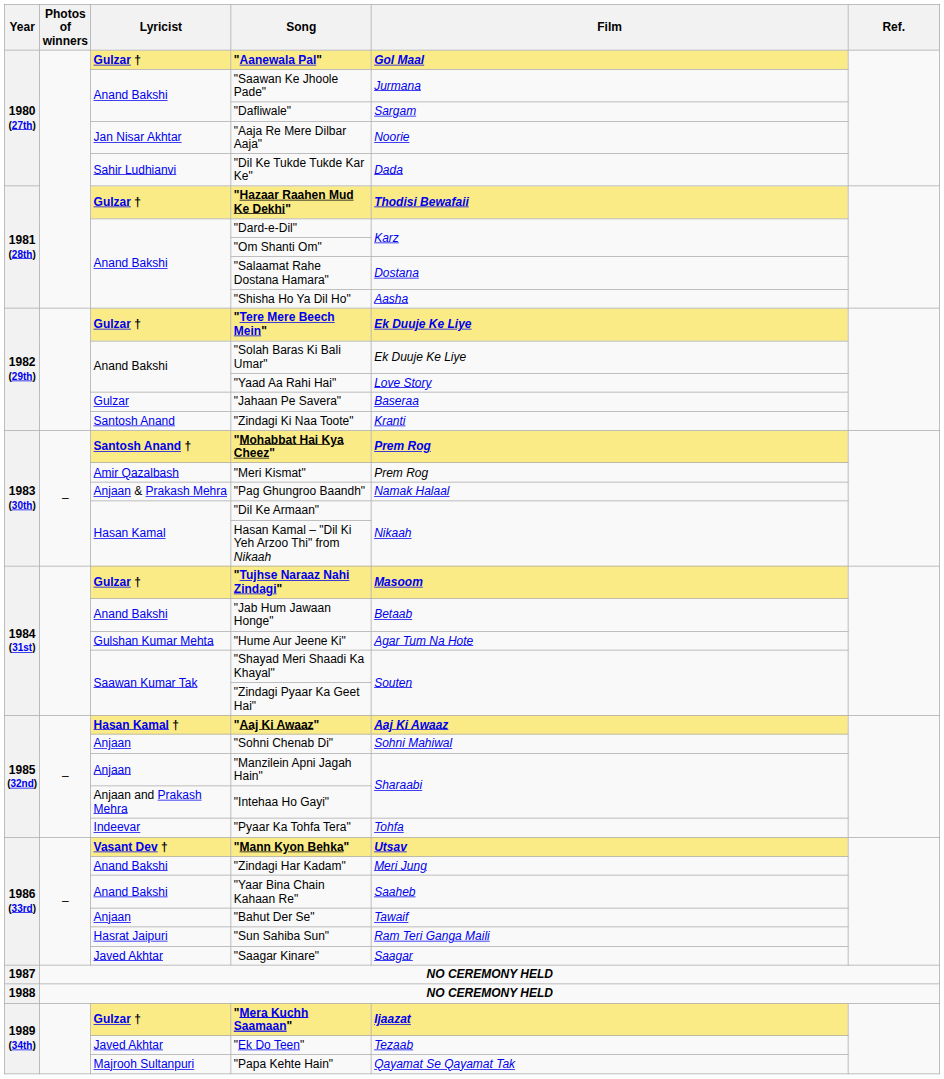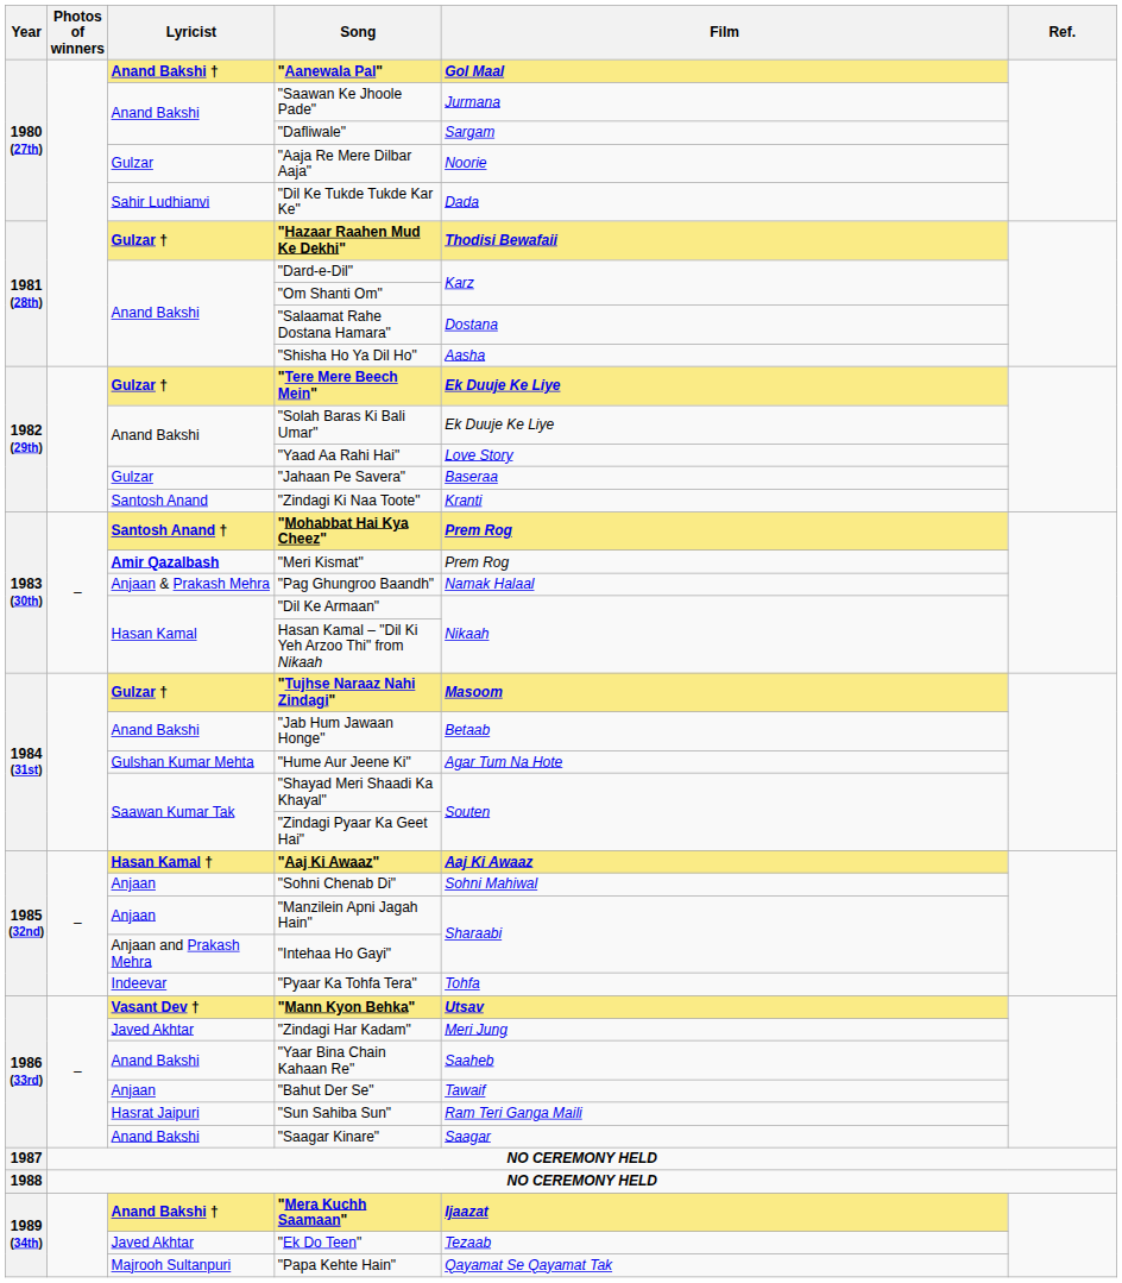 <table class="wikitable sortable" style="text-align:left;">
 <tr>
 <th scope="col" style="width:3%; text-align:center;">Year</th>
 <th scope="col" style="width:3%;text-align:center;">Photos of winners</th>
 <th scope="col" style="width:15%;text-align:center;">Lyricist</th>
 <th scope="col" style="width:15%;text-align:center;">Song</th>
 <th>Film</th>
 <th>Ref.</th>
 </tr>
 <tr>
 <th rowspan="5" scope="row" style="text-align:center">1980<br><small>(<a href='#'>27th</a>)</small></th>
 <td rowspan="10" style="text-align:center"></td>
-<td style="background:#FAEB86;"><strong><a href='#'>Gulzar</a></strong> <strong>†</strong></td>
+<td style="background:#FAEB86;"><a href='#'><strong>Anand Bakshi</strong></a> <strong>†</strong></td>
 <td style="background:#FAEB86;"><strong>"<a href='#'>Aanewala Pal</a>"</strong></td>
 <td style="background:#FAEB86;"><strong><em><a href='#'>Gol Maal</a></em></strong></td>
 <td rowspan="5"></td>
 </tr>
 <tr>
 <td rowspan="2"><a href='#'>Anand Bakshi</a></td>
 <td>"Saawan Ke Jhoole Pade"</td>
 <td><em><a href='#'>Jurmana</a></em></td>
 </tr>
 <tr>
 <td>"Dafliwale"</td>
 <td><em><a href='#'>Sargam</a></em></td>
 </tr>
 <tr>
-<td><a href='#'>Jan Nisar Akhtar</a></td>
+<td><a href='#'>Gulzar</a></td>
 <td>"Aaja Re Mere Dilbar Aaja"</td>
 <td><em><a href='#'>Noorie</a></em></td>
 </tr>
 <tr>
 <td><a href='#'>Sahir Ludhianvi</a></td>
 <td>"Dil Ke Tukde Tukde Kar Ke"</td>
 <td><em><a href='#'>Dada</a></em></td>
 </tr>
 <tr>
 <th rowspan="5" scope="row" style="text-align:center">1981<br><small>(<a href='#'>28th</a>)</small></th>
 <td style="background:#FAEB86;"><strong><a href='#'>Gulzar</a></strong> <strong>†</strong></td>
 <td style="background:#FAEB86;"><strong>"<u>Hazaar Raahen Mud Ke Dekhi</u>"</strong></td>
 <td style="background:#FAEB86;"><em><a href='#'><strong>Thodisi Bewafaii</strong></a></em></td>
 <td rowspan="5"></td>
 </tr>
 <tr>
 <td rowspan="4"><a href='#'>Anand Bakshi</a></td>
 <td>"Dard-e-Dil"</td>
 <td rowspan="2"><em><a href='#'>Karz</a></em></td>
 </tr>
 <tr>
 <td>"Om Shanti Om"</td>
 </tr>
 <tr>
 <td>"Salaamat Rahe Dostana Hamara"</td>
 <td><em><a href='#'>Dostana</a></em></td>
 </tr>
 <tr>
 <td>"Shisha Ho Ya Dil Ho"</td>
 <td><em><a href='#'>Aasha</a></em></td>
 </tr>
 <tr>
 <th rowspan="5" scope="row" style="text-align:center">1982<br><small>(<a href='#'>29th</a>)</small></th>
 <td rowspan="5"></td>
 <td style="background:#FAEB86;"><strong><a href='#'>Gulzar</a></strong> <strong>†</strong></td>
 <td style="background:#FAEB86;"><strong>"<a href='#'>Tere Mere Beech Mein</a>"</strong></td>
 <td style="background:#FAEB86;"><em><a href='#'><strong>Ek Duuje Ke Liye</strong></a></em></td>
 <td rowspan="5"></td>
 </tr>
 <tr>
 <td rowspan="2">Anand Bakshi</td>
 <td>"Solah Baras Ki Bali Umar"</td>
 <td><em>Ek Duuje Ke Liye</em></td>
 </tr>
 <tr>
 <td>"Yaad Aa Rahi Hai"</td>
 <td><em><a href='#'>Love Story</a></em></td>
 </tr>
 <tr>
 <td><a href='#'>Gulzar</a></td>
 <td>"Jahaan Pe Savera"</td>
 <td><em><a href='#'>Baseraa</a></em></td>
 </tr>
 <tr>
 <td><a href='#'>Santosh Anand</a></td>
 <td>"Zindagi Ki Naa Toote"</td>
 <td><em><a href='#'>Kranti</a></em></td>
 </tr>
 <tr>
 <th rowspan="5" scope="row" style="text-align:center">1983<br><small>(<a href='#'>30th</a>)</small></th>
 <td rowspan="5" style="text-align:center">–</td>
 <td style="background:#FAEB86;"><strong><a href='#'>Santosh Anand</a></strong> <strong>†</strong></td>
 <td style="background:#FAEB86;"><strong>"<u>Mohabbat Hai Kya Cheez</u>"</strong></td>
 <td style="background:#FAEB86;"><strong><em><a href='#'>Prem Rog</a></em></strong></td>
 <td rowspan="5"></td>
 </tr>
 <tr>
-<td><a href='#'>Amir Qazalbash</a></td>
+<td><strong><a href='#'>Amir Qazalbash</a></strong></td>
 <td>"Meri Kismat"</td>
 <td><em>Prem Rog</em></td>
 </tr>
 <tr>
 <td><a href='#'>Anjaan</a> & <a href='#'>Prakash Mehra</a></td>
 <td>"Pag Ghungroo Baandh"</td>
 <td><em><a href='#'>Namak Halaal</a></em></td>
 </tr>
 <tr>
 <td rowspan="2"><a href='#'>Hasan Kamal</a></td>
 <td>"Dil Ke Armaan"</td>
 <td rowspan="2"><em><a href='#'>Nikaah</a></em></td>
 </tr>
 <tr>
 <td>Hasan Kamal – "Dil Ki Yeh Arzoo Thi" from <em>Nikaah</em></td>
 </tr>
 <tr>
 <th rowspan="5" scope="row" style="text-align:center">1984<br><small>(<a href='#'>31st</a>)</small></th>
 <td rowspan="5" style="text-align:center"></td>
 <td style="background:#FAEB86;"><strong><a href='#'>Gulzar</a></strong> <strong>†</strong></td>
 <td style="background:#FAEB86;"><strong>"<a href='#'>Tujhse Naraaz Nahi Zindagi</a>"</strong></td>
 <td style="background:#FAEB86;"><strong><em><a href='#'>Masoom</a></em></strong></td>
 <td rowspan="5"></td>
 </tr>
 <tr>
 <td><a href='#'>Anand Bakshi</a></td>
 <td>"Jab Hum Jawaan Honge"</td>
 <td><em><a href='#'>Betaab</a></em></td>
 </tr>
 <tr>
 <td><a href='#'>Gulshan Kumar Mehta</a></td>
 <td>"Hume Aur Jeene Ki"</td>
 <td><em><a href='#'>Agar Tum Na Hote</a></em></td>
 </tr>
 <tr>
 <td rowspan="2"><a href='#'>Saawan Kumar Tak</a></td>
 <td>"Shayad Meri Shaadi Ka Khayal"</td>
 <td rowspan="2"><em><a href='#'>Souten</a></em></td>
 </tr>
 <tr>
 <td>"Zindagi Pyaar Ka Geet Hai"</td>
 </tr>
 <tr>
 <th rowspan="5" scope="row" style="text-align:center">1985<br><small>(<a href='#'>32nd</a>)</small></th>
 <td rowspan="5" style="text-align:center">–</td>
 <td style="background:#FAEB86;"><a href='#'><strong>Hasan Kamal</strong></a> <strong>†</strong></td>
 <td style="background:#FAEB86;"><strong>"<u>Aaj Ki Awaaz</u>"</strong></td>
 <td style="background:#FAEB86;"><em><a href='#'><strong>Aaj Ki Awaaz</strong></a></em></td>
 <td rowspan="5"></td>
 </tr>
 <tr>
 <td><a href='#'>Anjaan</a></td>
 <td>"Sohni Chenab Di"</td>
 <td><em><a href='#'>Sohni Mahiwal</a></em></td>
 </tr>
 <tr>
 <td><a href='#'>Anjaan</a></td>
 <td>"Manzilein Apni Jagah Hain"</td>
 <td rowspan="2"><em><a href='#'>Sharaabi</a></em></td>
 </tr>
 <tr>
 <td>Anjaan and <a href='#'>Prakash Mehra</a></td>
 <td>"Intehaa Ho Gayi"</td>
 </tr>
 <tr>
 <td><a href='#'>Indeevar</a></td>
 <td>"Pyaar Ka Tohfa Tera"</td>
 <td><em><a href='#'>Tohfa</a></em></td>
 </tr>
 <tr>
 <th rowspan="6" scope="row" style="text-align:center">1986<br><small>(<a href='#'>33rd</a>)</small></th>
 <td rowspan="6" style="text-align:center">–</td>
 <td style="background:#FAEB86;"><strong><a href='#'>Vasant Dev</a></strong> <strong>†</strong></td>
 <td style="background:#FAEB86;"><strong>"<u>Mann Kyon Behka</u>"</strong></td>
 <td style="background:#FAEB86;"><strong><em><a href='#'>Utsav</a></em></strong></td>
 <td rowspan="6"></td>
 </tr>
 <tr>
-<td><a href='#'>Anand Bakshi</a></td>
+<td><a href='#'>Javed Akhtar</a></td>
 <td>"Zindagi Har Kadam"</td>
 <td><em><a href='#'>Meri Jung</a></em></td>
 </tr>
 <tr>
 <td><a href='#'>Anand Bakshi</a></td>
 <td>"Yaar Bina Chain Kahaan Re"</td>
 <td><em><a href='#'>Saaheb</a></em></td>
 </tr>
 <tr>
 <td><a href='#'>Anjaan</a></td>
 <td>"Bahut Der Se"</td>
 <td><em><a href='#'>Tawaif</a></em></td>
 </tr>
 <tr>
 <td><a href='#'>Hasrat Jaipuri</a></td>
 <td>"Sun Sahiba Sun"</td>
 <td><em><a href='#'>Ram Teri Ganga Maili</a></em></td>
 </tr>
 <tr>
-<td><a href='#'>Javed Akhtar</a></td>
+<td><a href='#'>Anand Bakshi</a></td>
 <td>"Saagar Kinare"</td>
 <td><em><a href='#'>Saagar</a></em></td>
 </tr>
 <tr>
 <th scope="row" style="text-align:center">1987</th>
 <td colspan="5" style="text-align:center"><strong><em>NO CEREMONY HELD</em></strong></td>
 </tr>
 <tr>
 <th scope="row" style="text-align:center">1988</th>
 <td colspan="5" style="text-align:center"><strong><em>NO CEREMONY HELD</em></strong></td>
 </tr>
 <tr>
 <th rowspan="3">1989<br><small>(<a href='#'>34th</a>)</small></th>
 <td rowspan="3"></td>
-<td style="background:#FAEB86;"><strong><a href='#'>Gulzar</a></strong> <strong>†</strong></td>
+<td style="background:#FAEB86;"><a href='#'><strong>Anand Bakshi</strong></a> <strong>†</strong></td>
 <td style="background:#FAEB86;"><strong>"<a href='#'><u>Mera Kuchh Saamaan</u></a>"</strong></td>
 <td style="background:#FAEB86;"><strong><em><a href='#'>Ijaazat</a></em></strong></td>
 <td rowspan="3"></td>
 </tr>
 <tr>
 <td><a href='#'>Javed Akhtar</a></td>
 <td>"<a href='#'>Ek Do Teen</a>"</td>
 <td><em><a href='#'>Tezaab</a></em></td>
 </tr>
 <tr>
 <td><a href='#'>Majrooh Sultanpuri</a></td>
 <td>"Papa Kehte Hain"</td>
 <td><em><a href='#'>Qayamat Se Qayamat Tak</a></em></td>
 </tr>
 </table>
